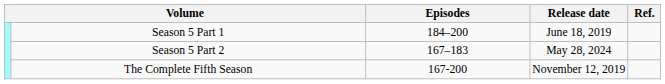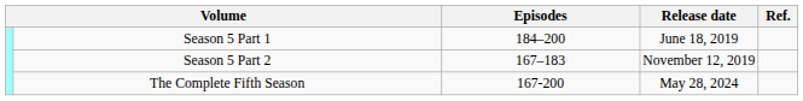 <table class="wikitable" style="text-align: center;">
 <tr>
 <th colspan="2">Volume</th>
 <th width="25%">Episodes</th>
 <th width="15%">Release date</th>
 <th width="5%">Ref.</th>
 </tr>
 <tr>
 <td rowspan="3" width="1%" style="background: #9FFCFD;"></td>
 <td>Season 5 Part 1</td>
 <td>184–200</td>
 <td>June 18, 2019</td>
 <td></td>
 </tr>
 <tr>
 <td>Season 5 Part 2</td>
 <td>167–183</td>
-<td>May 28, 2024</td>
+<td>November 12, 2019</td>
 <td></td>
 </tr>
 <tr>
 <td>The Complete Fifth Season</td>
 <td>167-200</td>
-<td>November 12, 2019</td>
+<td>May 28, 2024</td>
 <td></td>
 </tr>
 </table>
